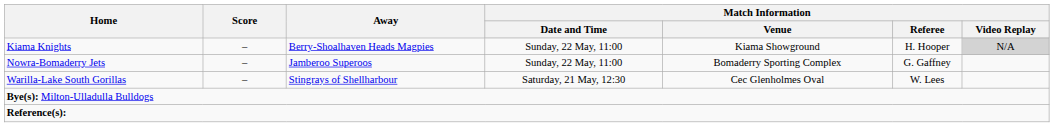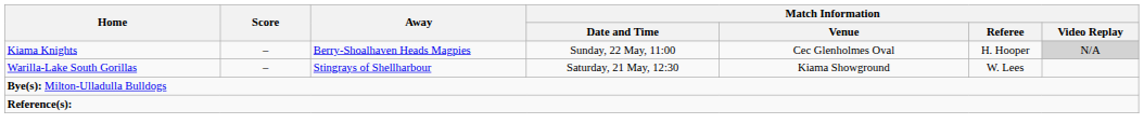 <table class="wikitable" width="100% text-align:center;">
 <tr>
 <th rowspan="2" width="19%">Home</th>
 <th rowspan="2" width="8%">Score</th>
 <th rowspan="2" width="19%">Away</th>
 <th colspan="4">Match Information</th>
 </tr>
 <tr bgcolor="#CCCCCC">
 <th width="17%">Date and Time</th>
 <th width="22%">Venue</th>
 <th>Referee</th>
 <th>Video Replay</th>
 </tr>
 <tr>
 <td> <a href='#'>Kiama Knights</a></td>
 <td style="text-align:center;">–</td>
 <td> <a href='#'>Berry-Shoalhaven Heads Magpies</a></td>
 <td style="text-align:center;">Sunday, 22 May, 11:00</td>
-<td style="text-align:center;">Kiama Showground</td>
+<td style="text-align:center;">Cec Glenholmes Oval</td>
 <td style="text-align:center;">H. Hooper</td>
 <td style="background: lightgrey; text-align:center;">N/A</td>
-</tr>
-<tr>
-<td> <a href='#'>Nowra-Bomaderry Jets</a></td>
-<td style="text-align:center;">–</td>
-<td> <a href='#'>Jamberoo Superoos</a></td>
-<td style="text-align:center;">Sunday, 22 May, 11:00</td>
-<td style="text-align:center;">Bomaderry Sporting Complex</td>
-<td style="text-align:center;">G. Gaffney</td>
-<td style="text-align:center;"></td>
 </tr>
 <tr>
 <td> <a href='#'>Warilla-Lake South Gorillas</a></td>
 <td style="text-align:center;">–</td>
 <td> <a href='#'>Stingrays of Shellharbour</a></td>
 <td style="text-align:center;">Saturday, 21 May, 12:30</td>
-<td style="text-align:center;">Cec Glenholmes Oval</td>
+<td style="text-align:center;">Kiama Showground</td>
 <td style="text-align:center;">W. Lees</td>
 <td style="text-align:center;"></td>
 </tr>
 <tr>
 <td colspan="7"><strong>Bye(s):</strong>  <a href='#'>Milton-Ulladulla Bulldogs</a></td>
 </tr>
 <tr>
 <td colspan="7"><strong>Reference(s):</strong></td>
 </tr>
 </table>
